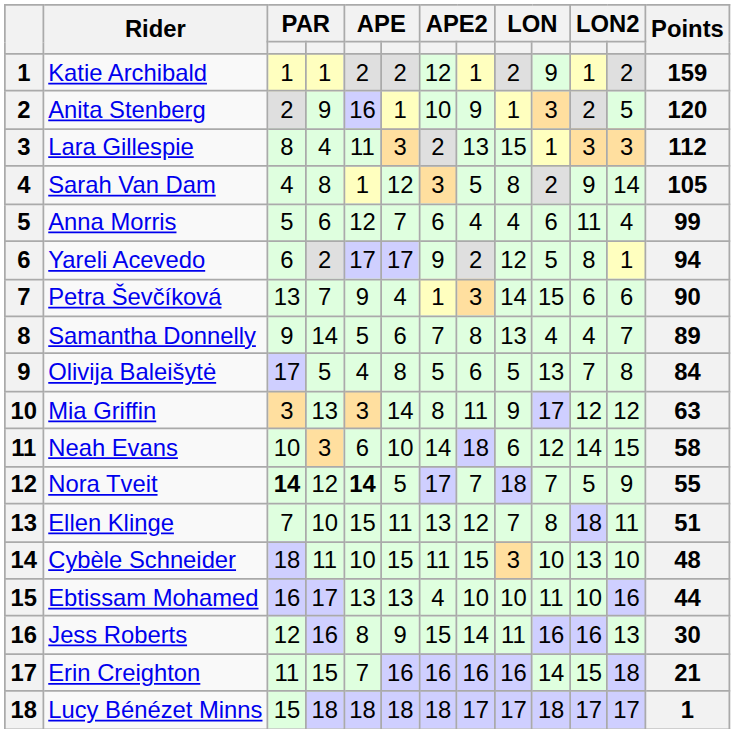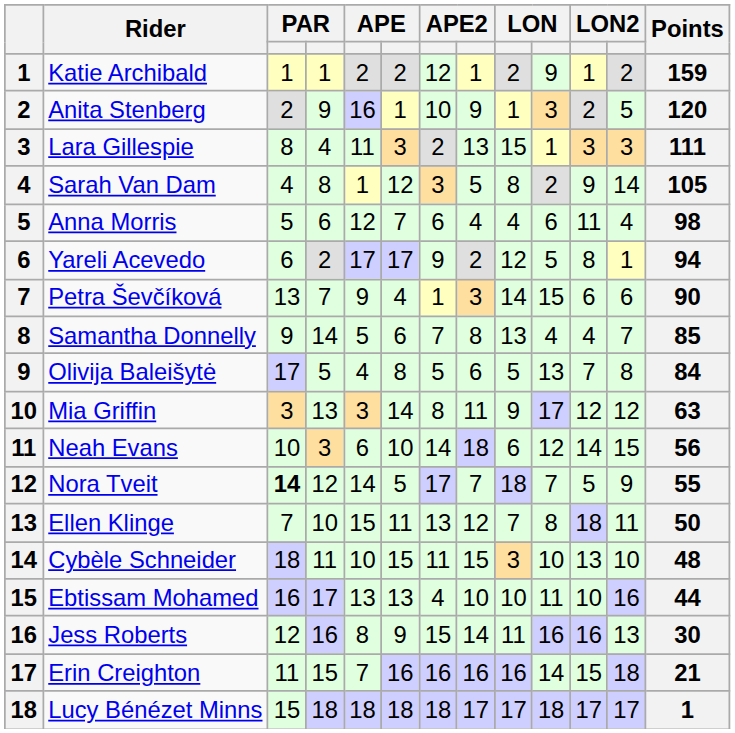 <table class="wikitable plainrowheaders" style="font-size:85%; text-align:center">
 <tr>
 <th rowspan=2 style="vertical-align:middle"></th>
 <th rowspan=2 style="vertical-align:middle">Rider</th>
 <th colspan=2>PAR<br></th>
 <th colspan=2>APE<br></th>
 <th colspan=2>APE2<br></th>
 <th colspan=2>LON<br></th>
 <th colspan=2>LON2<br></th>
 <th rowspan=2 style="vertical-align:middle">Points</th>
 </tr>
 <tr>
 <th></th>
 <th></th>
 <th></th>
 <th></th>
 <th></th>
 <th></th>
 <th></th>
 <th></th>
 <th></th>
 <th></th>
 </tr>
 <tr>
 <th>1</th>
 <td style="text-align:left"> <a href='#'>Katie Archibald</a> </td>
 <td style="background:#FFFFBF;">1</td>
 <td style="background:#FFFFBF;">1</td>
 <td style="background:#DFDFDF;">2</td>
 <td style="background:#DFDFDF;">2</td>
 <td style="background:#dfffdf;">12</td>
 <td style="background:#FFFFBF;">1</td>
 <td style="background:#DFDFDF;">2</td>
 <td style="background:#dfffdf;">9</td>
 <td style="background:#FFFFBF;">1</td>
 <td style="background:#DFDFDF;">2</td>
 <th>159</th>
 </tr>
 <tr>
 <th>2</th>
 <td style="text-align:left"> <a href='#'>Anita Stenberg</a></td>
 <td style="background:#DFDFDF;">2</td>
 <td style="background:#dfffdf;">9</td>
 <td style="background:#cfcfff;">16</td>
 <td style="background:#FFFFBF;">1</td>
 <td style="background:#dfffdf;">10</td>
 <td style="background:#dfffdf;">9</td>
 <td style="background:#FFFFBF;">1</td>
 <td style="background:#ffdf9f;">3</td>
 <td style="background:#DFDFDF;">2</td>
 <td style="background:#dfffdf;">5</td>
 <th>120</th>
 </tr>
 <tr>
 <th>3</th>
 <td style="text-align:left"> <a href='#'>Lara Gillespie</a></td>
 <td style="background:#dfffdf;">8</td>
 <td style="background:#dfffdf;">4</td>
 <td style="background:#dfffdf;">11</td>
 <td style="background:#ffdf9f;">3</td>
 <td style="background:#DFDFDF;">2</td>
 <td style="background:#dfffdf;">13</td>
 <td style="background:#dfffdf;">15</td>
 <td style="background:#FFFFBF;">1</td>
 <td style="background:#ffdf9f;">3</td>
 <td style="background:#ffdf9f;">3</td>
-<th>112</th>
+<th>111</th>
 </tr>
 <tr>
 <th>4</th>
 <td style="text-align:left"> <a href='#'>Sarah Van Dam</a></td>
 <td style="background:#dfffdf;">4</td>
 <td style="background:#dfffdf;">8</td>
 <td style="background:#FFFFBF;">1</td>
 <td style="background:#dfffdf;">12</td>
 <td style="background:#ffdf9f;">3</td>
 <td style="background:#dfffdf;">5</td>
 <td style="background:#dfffdf;">8</td>
 <td style="background:#DFDFDF;">2</td>
 <td style="background:#dfffdf;">9</td>
 <td style="background:#dfffdf;">14</td>
 <th>105</th>
 </tr>
 <tr>
 <th>5</th>
 <td style="text-align:left"> <a href='#'>Anna Morris</a></td>
 <td style="background:#dfffdf;">5</td>
 <td style="background:#dfffdf;">6</td>
 <td style="background:#dfffdf;">12</td>
 <td style="background:#dfffdf;">7</td>
 <td style="background:#dfffdf;">6</td>
 <td style="background:#dfffdf;">4</td>
 <td style="background:#dfffdf;">4</td>
 <td style="background:#dfffdf;">6</td>
 <td style="background:#dfffdf;">11</td>
 <td style="background:#dfffdf;">4</td>
-<th>99</th>
+<th>98</th>
 </tr>
 <tr>
 <th>6</th>
 <td style="text-align:left"> <a href='#'>Yareli Acevedo</a></td>
 <td style="background:#dfffdf;">6</td>
 <td style="background:#DFDFDF;">2</td>
 <td style="background:#cfcfff;">17</td>
 <td style="background:#cfcfff;">17</td>
 <td style="background:#dfffdf;">9</td>
 <td style="background:#DFDFDF;">2</td>
 <td style="background:#dfffdf;">12</td>
 <td style="background:#dfffdf;">5</td>
 <td style="background:#dfffdf;">8</td>
 <td style="background:#FFFFBF;">1</td>
 <th>94</th>
 </tr>
 <tr>
 <th>7</th>
 <td style="text-align:left"> <a href='#'>Petra Ševčíková</a></td>
 <td style="background:#dfffdf;">13</td>
 <td style="background:#dfffdf;">7</td>
 <td style="background:#dfffdf;">9</td>
 <td style="background:#dfffdf;">4</td>
 <td style="background:#FFFFBF;">1</td>
 <td style="background:#ffdf9f;">3</td>
 <td style="background:#dfffdf;">14</td>
 <td style="background:#dfffdf;">15</td>
 <td style="background:#dfffdf;">6</td>
 <td style="background:#dfffdf;">6</td>
 <th>90</th>
 </tr>
 <tr>
 <th>8</th>
 <td style="text-align:left"> <a href='#'>Samantha Donnelly</a></td>
 <td style="background:#dfffdf;">9</td>
 <td style="background:#dfffdf;">14</td>
 <td style="background:#dfffdf;">5</td>
 <td style="background:#dfffdf;">6</td>
 <td style="background:#dfffdf;">7</td>
 <td style="background:#dfffdf;">8</td>
 <td style="background:#dfffdf;">13</td>
 <td style="background:#dfffdf;">4</td>
 <td style="background:#dfffdf;">4</td>
 <td style="background:#dfffdf;">7</td>
-<th>89</th>
+<th>85</th>
 </tr>
 <tr>
 <th>9</th>
 <td style="text-align:left"> <a href='#'>Olivija Baleišytė</a></td>
 <td style="background:#cfcfff;">17</td>
 <td style="background:#dfffdf;">5</td>
 <td style="background:#dfffdf;">4</td>
 <td style="background:#dfffdf;">8</td>
 <td style="background:#dfffdf;">5</td>
 <td style="background:#dfffdf;">6</td>
 <td style="background:#dfffdf;">5</td>
 <td style="background:#dfffdf;">13</td>
 <td style="background:#dfffdf;">7</td>
 <td style="background:#dfffdf;">8</td>
 <th>84</th>
 </tr>
 <tr>
 <th>10</th>
 <td style="text-align:left"> <a href='#'>Mia Griffin</a></td>
 <td style="background:#ffdf9f;">3</td>
 <td style="background:#dfffdf;">13</td>
 <td style="background:#ffdf9f;">3</td>
 <td style="background:#dfffdf;">14</td>
 <td style="background:#dfffdf;">8</td>
 <td style="background:#dfffdf;">11</td>
 <td style="background:#dfffdf;">9</td>
 <td style="background:#cfcfff;">17</td>
 <td style="background:#dfffdf;">12</td>
 <td style="background:#dfffdf;">12</td>
 <th>63</th>
 </tr>
 <tr>
 <th>11</th>
 <td style="text-align:left"> <a href='#'>Neah Evans</a></td>
 <td style="background:#dfffdf;">10</td>
 <td style="background:#ffdf9f;">3</td>
 <td style="background:#dfffdf;">6</td>
 <td style="background:#dfffdf;">10</td>
 <td style="background:#dfffdf;">14</td>
 <td style="background:#cfcfff;">18</td>
 <td style="background:#dfffdf;">6</td>
 <td style="background:#dfffdf;">12</td>
 <td style="background:#dfffdf;">14</td>
 <td style="background:#dfffdf;">15</td>
-<th>58</th>
+<th>56</th>
 </tr>
 <tr>
 <th>12</th>
 <td style="text-align:left"> <a href='#'>Nora Tveit</a></td>
 <td style="background:#dfffdf;"><strong>14</strong></td>
 <td style="background:#dfffdf;">12</td>
-<td style="background:#dfffdf;"><strong>14</strong></td>
+<td style="background:#dfffdf;">14</td>
 <td style="background:#dfffdf;">5</td>
 <td style="background:#cfcfff;">17</td>
 <td style="background:#dfffdf;">7</td>
 <td style="background:#cfcfff;">18</td>
 <td style="background:#dfffdf;">7</td>
 <td style="background:#dfffdf;">5</td>
 <td style="background:#dfffdf;">9</td>
 <th>55</th>
 </tr>
 <tr>
 <th>13</th>
 <td style="text-align:left"> <a href='#'>Ellen Klinge</a></td>
 <td style="background:#dfffdf;">7</td>
 <td style="background:#dfffdf;">10</td>
 <td style="background:#dfffdf;">15</td>
 <td style="background:#dfffdf;">11</td>
 <td style="background:#dfffdf;">13</td>
 <td style="background:#dfffdf;">12</td>
 <td style="background:#dfffdf;">7</td>
 <td style="background:#dfffdf;">8</td>
 <td style="background:#cfcfff;">18</td>
 <td style="background:#dfffdf;">11</td>
-<th>51</th>
+<th>50</th>
 </tr>
 <tr>
 <th>14</th>
 <td style="text-align:left"> <a href='#'>Cybèle Schneider</a></td>
 <td style="background:#cfcfff;">18</td>
 <td style="background:#dfffdf;">11</td>
 <td style="background:#dfffdf;">10</td>
 <td style="background:#dfffdf;">15</td>
 <td style="background:#dfffdf;">11</td>
 <td style="background:#dfffdf;">15</td>
 <td style="background:#ffdf9f;">3</td>
 <td style="background:#dfffdf;">10</td>
 <td style="background:#dfffdf;">13</td>
 <td style="background:#dfffdf;">10</td>
 <th>48</th>
 </tr>
 <tr>
 <th>15</th>
 <td style="text-align:left"> <a href='#'>Ebtissam Mohamed</a></td>
 <td style="background:#cfcfff;">16</td>
 <td style="background:#cfcfff;">17</td>
 <td style="background:#dfffdf;">13</td>
 <td style="background:#dfffdf;">13</td>
 <td style="background:#dfffdf;">4</td>
 <td style="background:#dfffdf;">10</td>
 <td style="background:#dfffdf;">10</td>
 <td style="background:#dfffdf;">11</td>
 <td style="background:#dfffdf;">10</td>
 <td style="background:#cfcfff;">16</td>
 <th>44</th>
 </tr>
 <tr>
 <th>16</th>
 <td style="text-align:left"> <a href='#'>Jess Roberts</a></td>
 <td style="background:#dfffdf;">12</td>
 <td style="background:#cfcfff;">16</td>
 <td style="background:#dfffdf;">8</td>
 <td style="background:#dfffdf;">9</td>
 <td style="background:#dfffdf;">15</td>
 <td style="background:#dfffdf;">14</td>
 <td style="background:#dfffdf;">11</td>
 <td style="background:#cfcfff;">16</td>
 <td style="background:#cfcfff;">16</td>
 <td style="background:#dfffdf;">13</td>
 <th>30</th>
 </tr>
 <tr>
 <th>17</th>
 <td style="text-align:left"> <a href='#'>Erin Creighton</a></td>
 <td style="background:#dfffdf;">11</td>
 <td style="background:#dfffdf;">15</td>
 <td style="background:#dfffdf;">7</td>
 <td style="background:#cfcfff;">16</td>
 <td style="background:#cfcfff;">16</td>
 <td style="background:#cfcfff;">16</td>
 <td style="background:#cfcfff;">16</td>
 <td style="background:#dfffdf;">14</td>
 <td style="background:#dfffdf;">15</td>
 <td style="background:#cfcfff;">18</td>
 <th>21</th>
 </tr>
 <tr>
 <th>18</th>
 <td style="text-align:left"> <a href='#'>Lucy Bénézet Minns</a></td>
 <td style="background:#dfffdf;">15</td>
 <td style="background:#cfcfff;">18</td>
 <td style="background:#cfcfff;">18</td>
 <td style="background:#cfcfff;">18</td>
 <td style="background:#cfcfff;">18</td>
 <td style="background:#cfcfff;">17</td>
 <td style="background:#cfcfff;">17</td>
 <td style="background:#cfcfff;">18</td>
 <td style="background:#cfcfff;">17</td>
 <td style="background:#cfcfff;">17</td>
 <th>1</th>
 </tr>
 </table>
